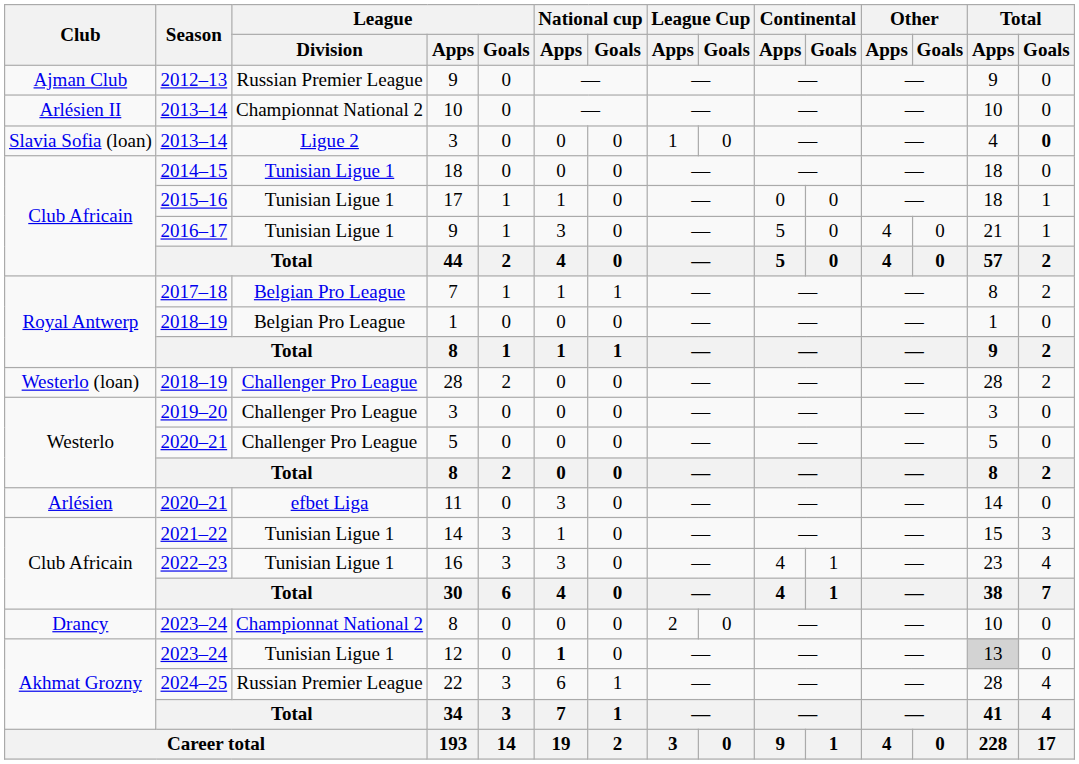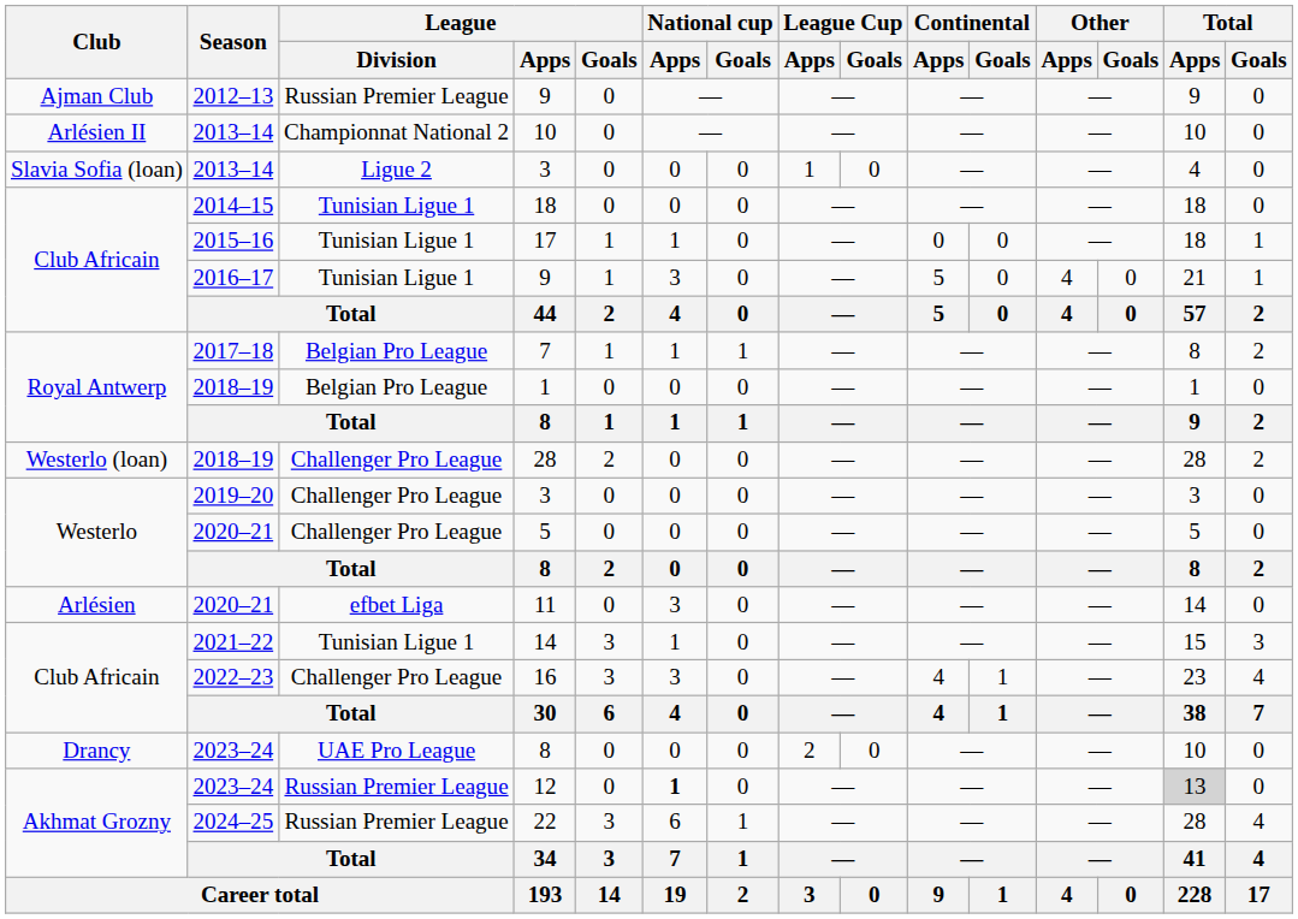 <table class=wikitable style="text-align: center">
 <tr>
 <th rowspan=2>Club</th>
 <th rowspan=2>Season</th>
 <th colspan=3>League</th>
 <th colspan=2>National cup</th>
 <th colspan=2>League Cup</th>
 <th colspan=2>Continental</th>
 <th colspan=2>Other</th>
 <th colspan=2>Total</th>
 </tr>
 <tr>
 <th>Division</th>
 <th>Apps</th>
 <th>Goals</th>
 <th>Apps</th>
 <th>Goals</th>
 <th>Apps</th>
 <th>Goals</th>
 <th>Apps</th>
 <th>Goals</th>
 <th>Apps</th>
 <th>Goals</th>
 <th>Apps</th>
 <th>Goals</th>
 </tr>
 <tr>
 <td><a href='#'>Ajman Club</a></td>
 <td><a href='#'>2012–13</a></td>
 <td>Russian Premier League</td>
 <td>9</td>
 <td>0</td>
 <td colspan="2">—</td>
 <td colspan="2">—</td>
 <td colspan="2">—</td>
 <td colspan="2">—</td>
 <td>9</td>
 <td>0</td>
 </tr>
 <tr>
 <td><a href='#'>Arlésien II</a></td>
 <td><a href='#'>2013–14</a></td>
 <td>Championnat National 2</td>
 <td>10</td>
 <td>0</td>
 <td colspan="2">—</td>
 <td colspan="2">—</td>
 <td colspan="2">—</td>
 <td colspan="2">—</td>
 <td>10</td>
 <td>0</td>
 </tr>
 <tr>
 <td><a href='#'>Slavia Sofia</a> (loan)</td>
 <td><a href='#'>2013–14</a></td>
 <td><a href='#'>Ligue 2</a></td>
 <td>3</td>
 <td>0</td>
 <td>0</td>
 <td>0</td>
 <td>1</td>
 <td>0</td>
 <td colspan="2">—</td>
 <td colspan="2">—</td>
 <td>4</td>
-<td><strong>0</strong></td>
+<td>0</td>
 </tr>
 <tr>
 <td rowspan="4"><a href='#'>Club Africain</a></td>
 <td><a href='#'>2014–15</a></td>
 <td><a href='#'>Tunisian Ligue 1</a></td>
 <td>18</td>
 <td>0</td>
 <td>0</td>
 <td>0</td>
 <td colspan="2">—</td>
 <td colspan="2">—</td>
 <td colspan="2">—</td>
 <td>18</td>
 <td>0</td>
 </tr>
 <tr>
 <td><a href='#'>2015–16</a></td>
 <td>Tunisian Ligue 1</td>
 <td>17</td>
 <td>1</td>
 <td>1</td>
 <td>0</td>
 <td colspan="2">—</td>
 <td>0</td>
 <td>0</td>
 <td colspan="2">—</td>
 <td>18</td>
 <td>1</td>
 </tr>
 <tr>
 <td><a href='#'>2016–17</a></td>
 <td>Tunisian Ligue 1</td>
 <td>9</td>
 <td>1</td>
 <td>3</td>
 <td>0</td>
 <td colspan="2">—</td>
 <td>5</td>
 <td>0</td>
 <td>4</td>
 <td>0</td>
 <td>21</td>
 <td>1</td>
 </tr>
 <tr>
 <th colspan="2">Total</th>
 <th>44</th>
 <th>2</th>
 <th>4</th>
 <th>0</th>
 <th colspan="2">—</th>
 <th>5</th>
 <th>0</th>
 <th>4</th>
 <th>0</th>
 <th>57</th>
 <th>2</th>
 </tr>
 <tr>
 <td rowspan="3"><a href='#'>Royal Antwerp</a></td>
 <td><a href='#'>2017–18</a></td>
 <td><a href='#'>Belgian Pro League</a></td>
 <td>7</td>
 <td>1</td>
 <td>1</td>
 <td>1</td>
 <td colspan="2">—</td>
 <td colspan="2">—</td>
 <td colspan="2">—</td>
 <td>8</td>
 <td>2</td>
 </tr>
 <tr>
 <td><a href='#'>2018–19</a></td>
 <td>Belgian Pro League</td>
 <td>1</td>
 <td>0</td>
 <td>0</td>
 <td>0</td>
 <td colspan="2">—</td>
 <td colspan="2">—</td>
 <td colspan="2">—</td>
 <td>1</td>
 <td>0</td>
 </tr>
 <tr>
 <th colspan="2">Total</th>
 <th>8</th>
 <th>1</th>
 <th>1</th>
 <th>1</th>
 <th colspan="2">—</th>
 <th colspan="2">—</th>
 <th colspan="2">—</th>
 <th>9</th>
 <th>2</th>
 </tr>
 <tr>
 <td><a href='#'>Westerlo</a> (loan)</td>
 <td><a href='#'>2018–19</a></td>
 <td><a href='#'>Challenger Pro League</a></td>
 <td>28</td>
 <td>2</td>
 <td>0</td>
 <td>0</td>
 <td colspan="2">—</td>
 <td colspan="2">—</td>
 <td colspan="2">—</td>
 <td>28</td>
 <td>2</td>
 </tr>
 <tr>
 <td rowspan="3">Westerlo</td>
 <td><a href='#'>2019–20</a></td>
 <td>Challenger Pro League</td>
 <td>3</td>
 <td>0</td>
 <td>0</td>
 <td>0</td>
 <td colspan="2">—</td>
 <td colspan="2">—</td>
 <td colspan="2">—</td>
 <td>3</td>
 <td>0</td>
 </tr>
 <tr>
 <td><a href='#'>2020–21</a></td>
 <td>Challenger Pro League</td>
 <td>5</td>
 <td>0</td>
 <td>0</td>
 <td>0</td>
 <td colspan="2">—</td>
 <td colspan="2">—</td>
 <td colspan="2">—</td>
 <td>5</td>
 <td>0</td>
 </tr>
 <tr>
 <th colspan="2">Total</th>
 <th>8</th>
 <th>2</th>
 <th>0</th>
 <th>0</th>
 <th colspan="2">—</th>
 <th colspan="2">—</th>
 <th colspan="2">—</th>
 <th>8</th>
 <th>2</th>
 </tr>
 <tr>
 <td><a href='#'>Arlésien</a></td>
 <td><a href='#'>2020–21</a></td>
 <td><a href='#'>efbet Liga</a></td>
 <td>11</td>
 <td>0</td>
 <td>3</td>
 <td>0</td>
 <td colspan="2">—</td>
 <td colspan="2">—</td>
 <td colspan="2">—</td>
 <td>14</td>
 <td>0</td>
 </tr>
 <tr>
 <td rowspan="3">Club Africain</td>
 <td><a href='#'>2021–22</a></td>
 <td>Tunisian Ligue 1</td>
 <td>14</td>
 <td>3</td>
 <td>1</td>
 <td>0</td>
 <td colspan="2">—</td>
 <td colspan="2">—</td>
 <td colspan="2">—</td>
 <td>15</td>
 <td>3</td>
 </tr>
 <tr>
 <td><a href='#'>2022–23</a></td>
-<td>Tunisian Ligue 1</td>
+<td>Challenger Pro League</td>
 <td>16</td>
 <td>3</td>
 <td>3</td>
 <td>0</td>
 <td colspan="2">—</td>
 <td>4</td>
 <td>1</td>
 <td colspan="2">—</td>
 <td>23</td>
 <td>4</td>
 </tr>
 <tr>
 <th colspan="2">Total</th>
 <th>30</th>
 <th>6</th>
 <th>4</th>
 <th>0</th>
 <th colspan="2">—</th>
 <th>4</th>
 <th>1</th>
 <th colspan="2">—</th>
 <th>38</th>
 <th>7</th>
 </tr>
 <tr>
 <td><a href='#'>Drancy</a></td>
 <td><a href='#'>2023–24</a></td>
-<td><a href='#'>Championnat National 2</a></td>
+<td><a href='#'>UAE Pro League</a></td>
 <td>8</td>
 <td>0</td>
 <td>0</td>
 <td>0</td>
 <td>2</td>
 <td>0</td>
 <td colspan="2">—</td>
 <td colspan="2">—</td>
 <td>10</td>
 <td>0</td>
 </tr>
 <tr>
 <td rowspan="3"><a href='#'>Akhmat Grozny</a></td>
 <td><a href='#'>2023–24</a></td>
-<td>Tunisian Ligue 1</td>
+<td><a href='#'>Russian Premier League</a></td>
 <td>12</td>
 <td>0</td>
 <td><strong>1</strong></td>
 <td>0</td>
 <td colspan="2">—</td>
 <td colspan="2">—</td>
 <td colspan="2">—</td>
 <td style="background: lightgrey;">13</td>
 <td>0</td>
 </tr>
 <tr>
 <td><a href='#'>2024–25</a></td>
 <td>Russian Premier League</td>
 <td>22</td>
 <td>3</td>
 <td>6</td>
 <td>1</td>
 <td colspan="2">—</td>
 <td colspan="2">—</td>
 <td colspan="2">—</td>
 <td>28</td>
 <td>4</td>
 </tr>
 <tr>
 <th colspan="2">Total</th>
 <th>34</th>
 <th>3</th>
 <th>7</th>
 <th>1</th>
 <th colspan="2">—</th>
 <th colspan="2">—</th>
 <th colspan="2">—</th>
 <th>41</th>
 <th>4</th>
 </tr>
 <tr>
 <th colspan="3">Career total</th>
 <th>193</th>
 <th>14</th>
 <th>19</th>
 <th>2</th>
 <th>3</th>
 <th>0</th>
 <th>9</th>
 <th>1</th>
 <th>4</th>
 <th>0</th>
 <th>228</th>
 <th>17</th>
 </tr>
 </table>
